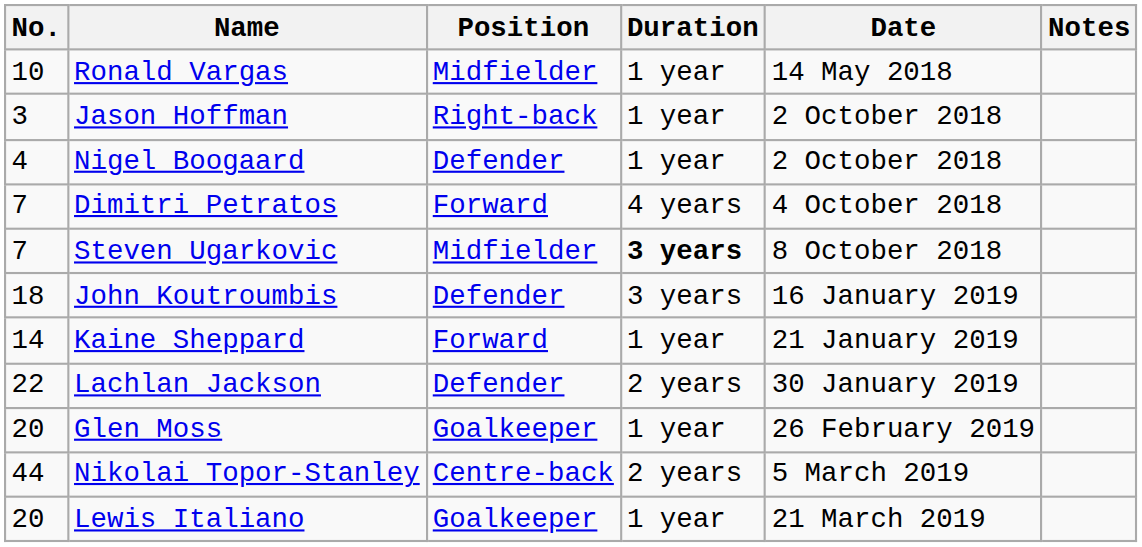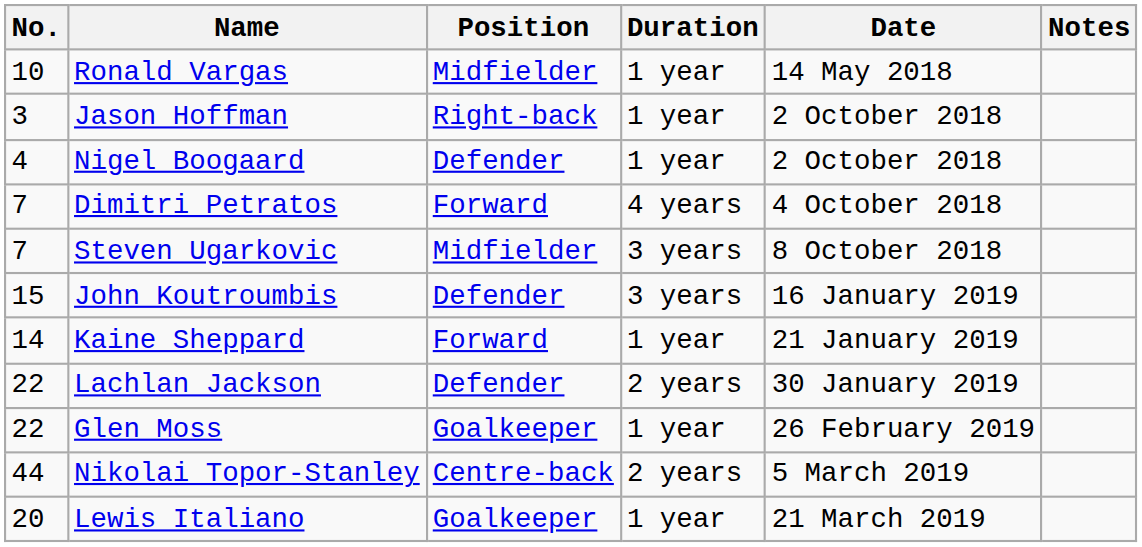 <table class="wikitable">
 <tr>
 <th>No.</th>
 <th>Name</th>
 <th>Position</th>
 <th>Duration</th>
 <th>Date</th>
 <th>Notes</th>
 </tr>
 <tr>
 <td>10</td>
 <td> <a href='#'>Ronald Vargas</a></td>
 <td><a href='#'>Midfielder</a></td>
 <td>1 year</td>
 <td>14 May 2018</td>
 <td></td>
 </tr>
 <tr>
 <td>3</td>
 <td><a href='#'>Jason Hoffman</a></td>
 <td><a href='#'>Right-back</a></td>
 <td>1 year</td>
 <td>2 October 2018</td>
 <td></td>
 </tr>
 <tr>
 <td>4</td>
 <td><a href='#'>Nigel Boogaard</a></td>
 <td><a href='#'>Defender</a></td>
 <td>1 year</td>
 <td>2 October 2018</td>
 <td></td>
 </tr>
 <tr>
 <td>7</td>
 <td><a href='#'>Dimitri Petratos</a></td>
 <td><a href='#'>Forward</a></td>
 <td>4 years</td>
 <td>4 October 2018</td>
 <td></td>
 </tr>
 <tr>
 <td>7</td>
 <td><a href='#'>Steven Ugarkovic</a></td>
 <td><a href='#'>Midfielder</a></td>
-<td><strong>3 years</strong></td>
+<td>3 years</td>
 <td>8 October 2018</td>
 <td></td>
 </tr>
 <tr>
-<td>18</td>
+<td>15</td>
 <td><a href='#'>John Koutroumbis</a></td>
 <td><a href='#'>Defender</a></td>
 <td>3 years</td>
 <td>16 January 2019</td>
 <td></td>
 </tr>
 <tr>
 <td>14</td>
 <td> <a href='#'>Kaine Sheppard</a></td>
 <td><a href='#'>Forward</a></td>
 <td>1 year</td>
 <td>21 January 2019</td>
 <td></td>
 </tr>
 <tr>
 <td>22</td>
 <td><a href='#'>Lachlan Jackson</a></td>
 <td><a href='#'>Defender</a></td>
 <td>2 years</td>
 <td>30 January 2019</td>
 <td></td>
 </tr>
 <tr>
-<td>20</td>
+<td>22</td>
 <td> <a href='#'>Glen Moss</a></td>
 <td><a href='#'>Goalkeeper</a></td>
 <td>1 year</td>
 <td>26 February 2019</td>
 <td></td>
 </tr>
 <tr>
 <td>44</td>
 <td><a href='#'>Nikolai Topor-Stanley</a></td>
 <td><a href='#'>Centre-back</a></td>
 <td>2 years</td>
 <td>5 March 2019</td>
 <td></td>
 </tr>
 <tr>
 <td>20</td>
 <td><a href='#'>Lewis Italiano</a></td>
 <td><a href='#'>Goalkeeper</a></td>
 <td>1 year</td>
 <td>21 March 2019</td>
 <td></td>
 </tr>
 </table>
